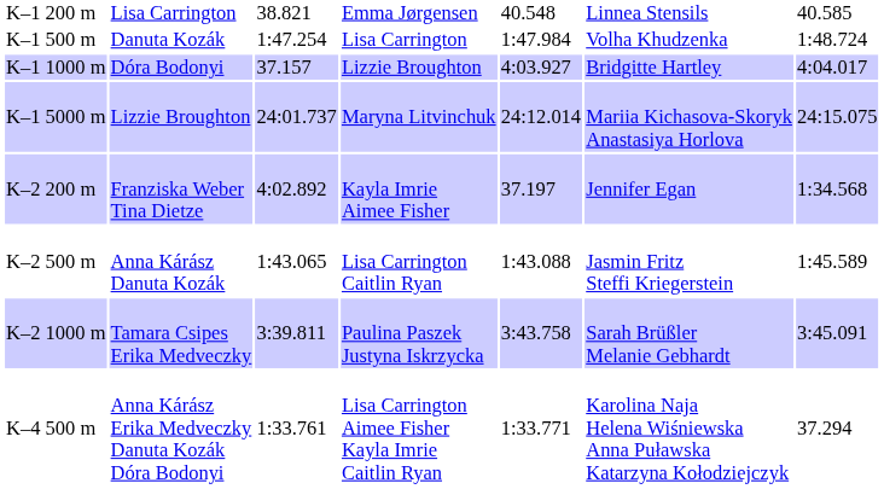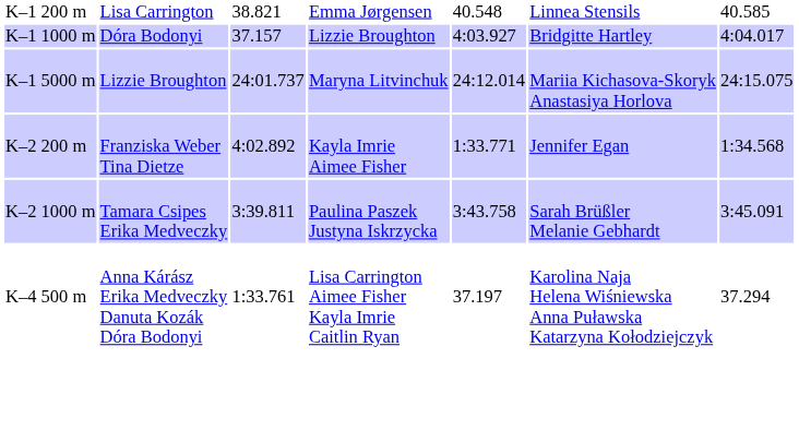 <table>
 <tr>
 <td>K–1 200 m<br></td>
 <td><a href='#'>Lisa Carrington</a><br></td>
 <td>38.821</td>
 <td><a href='#'>Emma Jørgensen</a><br></td>
 <td>40.548</td>
 <td><a href='#'>Linnea Stensils</a><br></td>
 <td>40.585</td>
-</tr>
-<tr>
-<td>K–1 500 m<br></td>
-<td><a href='#'>Danuta Kozák</a><br></td>
-<td>1:47.254</td>
-<td><a href='#'>Lisa Carrington</a><br></td>
-<td>1:47.984</td>
-<td><a href='#'>Volha Khudzenka</a><br></td>
-<td>1:48.724</td>
 </tr>
 <tr bgcolor=ccccff>
 <td>K–1 1000 m<br></td>
 <td><a href='#'>Dóra Bodonyi</a><br></td>
 <td>37.157</td>
 <td><a href='#'>Lizzie Broughton</a><br></td>
 <td>4:03.927</td>
 <td><a href='#'>Bridgitte Hartley</a><br></td>
 <td>4:04.017</td>
 </tr>
 <tr bgcolor=ccccff>
 <td>K–1 5000 m<br></td>
 <td><a href='#'>Lizzie Broughton</a><br></td>
 <td>24:01.737</td>
 <td><a href='#'>Maryna Litvinchuk</a><br></td>
 <td>24:12.014</td>
 <td><br><a href='#'>Mariia Kichasova-Skoryk</a><br><a href='#'>Anastasiya Horlova</a></td>
 <td>24:15.075</td>
 </tr>
 <tr bgcolor=ccccff>
 <td>K–2 200 m<br></td>
 <td><br><a href='#'>Franziska Weber</a><br><a href='#'>Tina Dietze</a></td>
 <td>4:02.892</td>
 <td><br><a href='#'>Kayla Imrie</a><br><a href='#'>Aimee Fisher</a></td>
-<td>37.197</td>
+<td>1:33.771</td>
 <td><a href='#'>Jennifer Egan</a><br></td>
 <td>1:34.568</td>
-</tr>
-<tr>
-<td>K–2 500 m<br></td>
-<td><br><a href='#'>Anna Kárász</a><br><a href='#'>Danuta Kozák</a></td>
-<td>1:43.065</td>
-<td><br><a href='#'>Lisa Carrington</a><br><a href='#'>Caitlin Ryan</a></td>
-<td>1:43.088</td>
-<td><br><a href='#'>Jasmin Fritz</a><br><a href='#'>Steffi Kriegerstein</a></td>
-<td>1:45.589</td>
 </tr>
 <tr bgcolor=ccccff>
 <td>K–2 1000 m<br></td>
 <td><br><a href='#'>Tamara Csipes</a><br><a href='#'>Erika Medveczky</a></td>
 <td>3:39.811</td>
 <td><br><a href='#'>Paulina Paszek</a><br><a href='#'>Justyna Iskrzycka</a></td>
 <td>3:43.758</td>
 <td><br><a href='#'>Sarah Brüßler</a><br><a href='#'>Melanie Gebhardt</a></td>
 <td>3:45.091</td>
 </tr>
 <tr>
 <td>K–4 500 m<br></td>
 <td><br><a href='#'>Anna Kárász</a><br><a href='#'>Erika Medveczky</a><br><a href='#'>Danuta Kozák</a><br><a href='#'>Dóra Bodonyi</a></td>
 <td>1:33.761</td>
 <td><br><a href='#'>Lisa Carrington</a><br><a href='#'>Aimee Fisher</a><br><a href='#'>Kayla Imrie</a><br><a href='#'>Caitlin Ryan</a></td>
-<td>1:33.771</td>
+<td>37.197</td>
 <td><br><a href='#'>Karolina Naja</a><br><a href='#'>Helena Wiśniewska</a><br><a href='#'>Anna Puławska</a><br><a href='#'>Katarzyna Kołodziejczyk</a></td>
 <td>37.294</td>
 </tr>
 </table>
